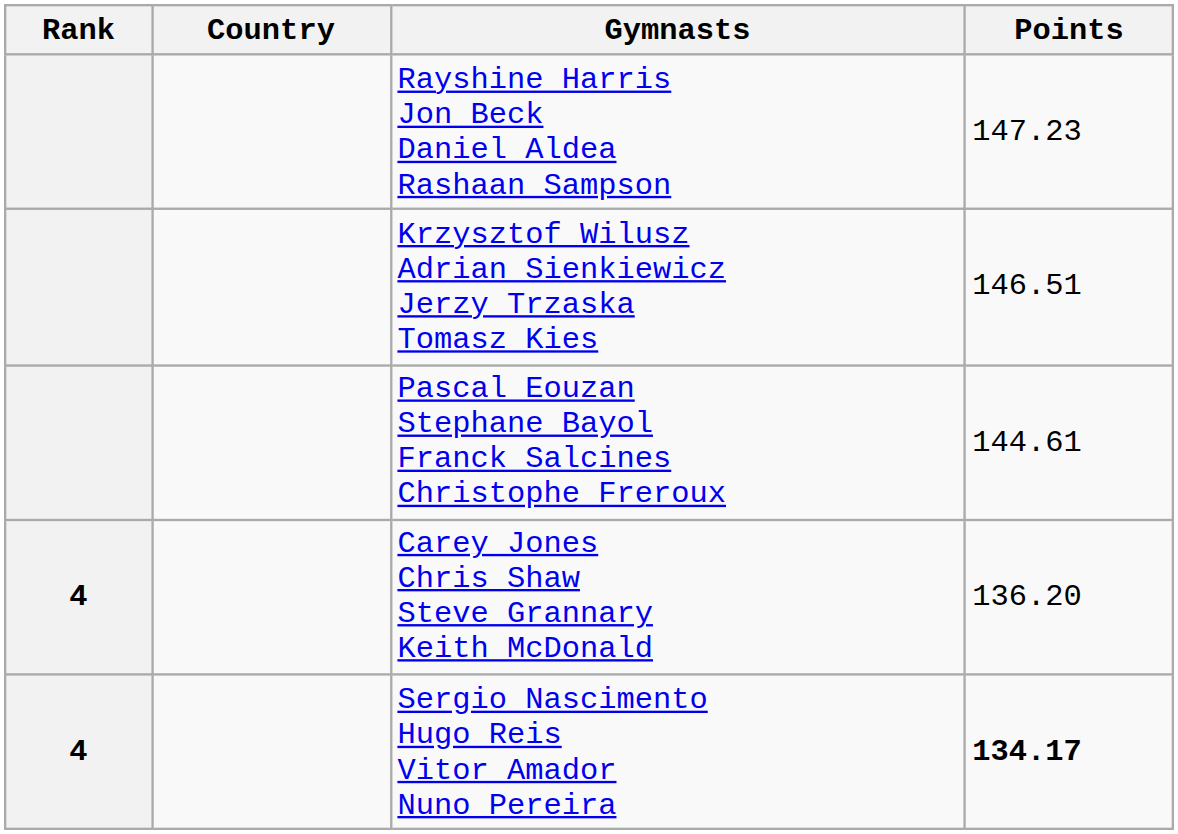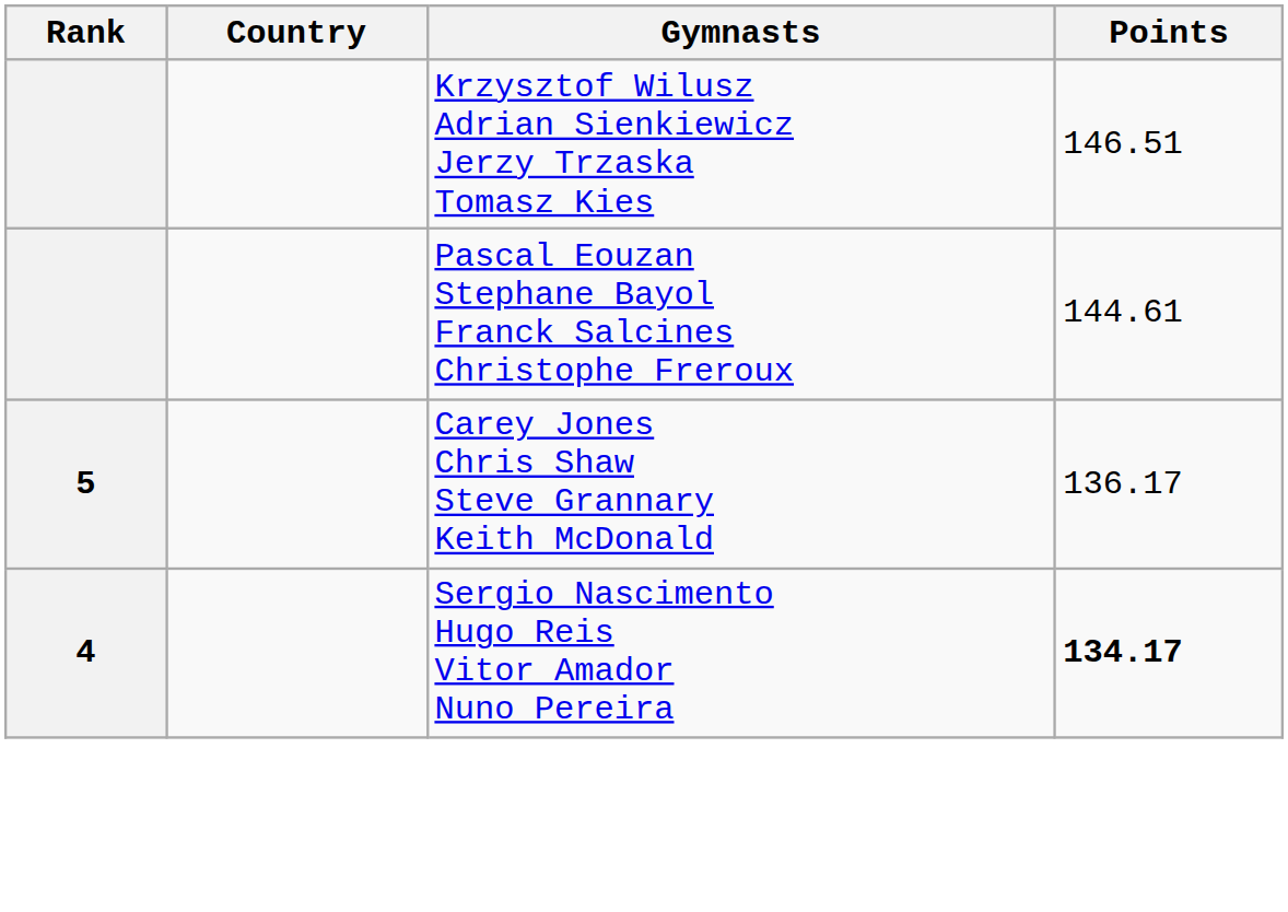 <table class="wikitable" width=500>
 <tr bgcolor="#efefef">
 <th>Rank</th>
 <th>Country</th>
 <th>Gymnasts</th>
 <th>Points</th>
-</tr>
-<tr>
-<th></th>
-<td></td>
-<td><a href='#'>Rayshine Harris</a> <br> <a href='#'>Jon Beck</a> <br> <a href='#'>Daniel Aldea</a> <br> <a href='#'>Rashaan Sampson</a></td>
-<td>147.23</td>
 </tr>
 <tr>
 <th></th>
 <td></td>
 <td><a href='#'>Krzysztof Wilusz</a> <br> <a href='#'>Adrian Sienkiewicz</a> <br> <a href='#'>Jerzy Trzaska</a> <br> <a href='#'>Tomasz Kies</a></td>
 <td>146.51</td>
 </tr>
 <tr>
 <th></th>
 <td></td>
 <td><a href='#'>Pascal Eouzan</a> <br> <a href='#'>Stephane Bayol</a> <br> <a href='#'>Franck Salcines</a> <br> <a href='#'>Christophe Freroux</a></td>
 <td>144.61</td>
 </tr>
 <tr>
-<th>4</th>
+<th>5</th>
 <td></td>
 <td><a href='#'>Carey Jones</a> <br> <a href='#'>Chris Shaw</a> <br> <a href='#'>Steve Grannary</a> <br> <a href='#'>Keith McDonald</a></td>
-<td>136.20</td>
+<td>136.17</td>
 </tr>
 <tr>
 <th>4</th>
 <td></td>
 <td><a href='#'>Sergio Nascimento</a> <br> <a href='#'>Hugo Reis</a> <br> <a href='#'>Vitor Amador</a> <br> <a href='#'>Nuno Pereira</a></td>
 <td><strong>134.17</strong></td>
 </tr>
 </table>
